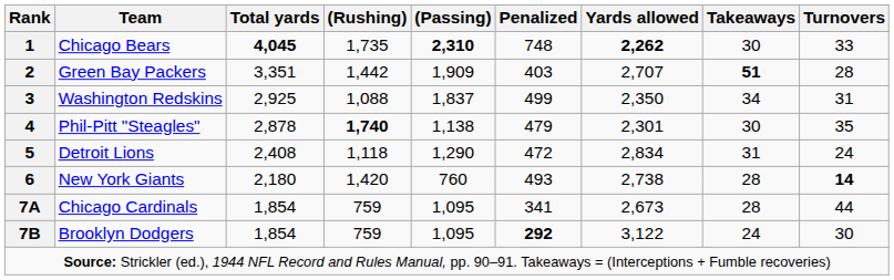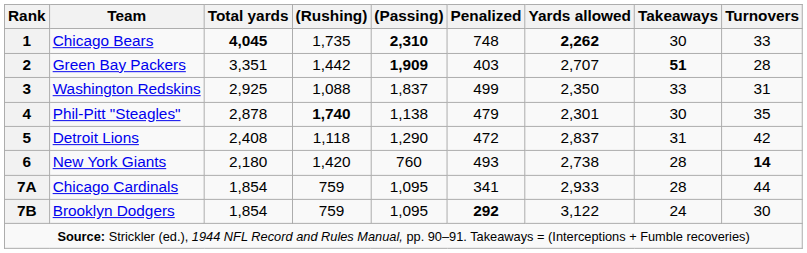 <table class="wikitable" style="text-align:center">
 <tr>
 <th>Rank</th>
 <th>Team</th>
 <th>Total yards</th>
 <th>(Rushing)</th>
 <th>(Passing)</th>
 <th>Penalized</th>
 <th>Yards allowed</th>
 <th>Takeaways</th>
 <th>Turnovers</th>
 </tr>
 <tr>
 <th>1</th>
 <td style="text-align: left;"><a href='#'>Chicago Bears</a></td>
 <td><strong>4,045</strong></td>
 <td>1,735</td>
 <td><strong>2,310</strong></td>
 <td>748</td>
 <td><strong>2,262</strong></td>
 <td>30</td>
 <td>33</td>
 </tr>
 <tr>
 <th>2</th>
 <td style="text-align: left;"><a href='#'>Green Bay Packers</a></td>
 <td>3,351</td>
 <td>1,442</td>
-<td>1,909</td>
+<td><strong>1,909</strong></td>
 <td>403</td>
 <td>2,707</td>
 <td><strong>51</strong></td>
 <td>28</td>
 </tr>
 <tr>
 <th>3</th>
 <td style="text-align: left;"><a href='#'>Washington Redskins</a></td>
 <td>2,925</td>
 <td>1,088</td>
 <td>1,837</td>
 <td>499</td>
 <td>2,350</td>
-<td>34</td>
+<td>33</td>
 <td>31</td>
 </tr>
 <tr>
 <th>4</th>
 <td style="text-align: left;"><a href='#'>Phil-Pitt "Steagles"</a></td>
 <td>2,878</td>
 <td><strong>1,740</strong></td>
 <td>1,138</td>
 <td>479</td>
 <td>2,301</td>
 <td>30</td>
 <td>35</td>
 </tr>
 <tr>
 <th>5</th>
 <td style="text-align: left;"><a href='#'>Detroit Lions</a></td>
 <td>2,408</td>
 <td>1,118</td>
 <td>1,290</td>
 <td>472</td>
-<td>2,834</td>
+<td>2,837</td>
 <td>31</td>
-<td>24</td>
+<td>42</td>
 </tr>
 <tr>
 <th>6</th>
 <td style="text-align: left;"><a href='#'>New York Giants</a></td>
 <td>2,180</td>
 <td>1,420</td>
 <td>760</td>
 <td>493</td>
 <td>2,738</td>
 <td>28</td>
 <td><strong>14</strong></td>
 </tr>
 <tr>
 <th>7A</th>
 <td style="text-align: left;"><a href='#'>Chicago Cardinals</a></td>
 <td>1,854</td>
 <td>759</td>
 <td>1,095</td>
 <td>341</td>
-<td>2,673</td>
+<td>2,933</td>
 <td>28</td>
 <td>44</td>
 </tr>
 <tr>
 <th>7B</th>
 <td style="text-align: left;"><a href='#'>Brooklyn Dodgers</a></td>
 <td>1,854 </td>
 <td>759 </td>
 <td>1,095 </td>
 <td><strong>292</strong></td>
 <td>3,122</td>
 <td>24</td>
 <td>30</td>
 </tr>
 <tr>
 <td colspan="10"><small><strong>Source:</strong> Strickler (ed.), <em>1944 NFL Record and Rules Manual,</em> pp. 90–91. Takeaways = (Interceptions + Fumble recoveries)</small></td>
 </tr>
 </table>
